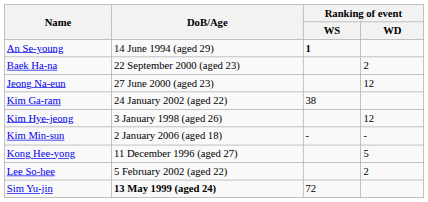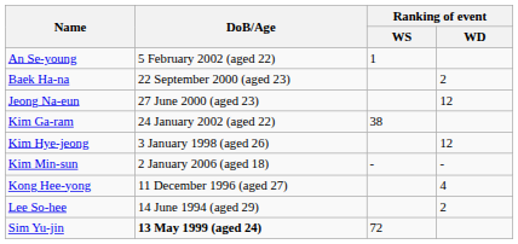 <table class="wikitable" style="width:600px; font-size:95%;">
 <tr>
 <th rowspan="2" align="left">Name</th>
 <th rowspan="2" align="left">DoB/Age</th>
 <th colspan="2" align="center">Ranking of event</th>
 </tr>
 <tr>
 <th align="center">WS</th>
 <th align="center">WD</th>
 </tr>
 <tr>
 <td align="left"><a href='#'>An Se-young</a></td>
-<td align="left">14 June 1994 (aged 29)</td>
-<td><strong>1</strong></td>
+<td align="left">5 February 2002 (aged 22)</td>
+<td>1</td>
 <td></td>
 </tr>
 <tr>
 <td align="left"><a href='#'>Baek Ha-na</a></td>
 <td align="left">22 September 2000 (aged 23)</td>
 <td></td>
 <td>2</td>
 </tr>
 <tr>
 <td align="left"><a href='#'>Jeong Na-eun</a></td>
 <td align="left">27 June 2000 (aged 23)</td>
 <td></td>
 <td>12</td>
 </tr>
 <tr>
 <td align="left"><a href='#'>Kim Ga-ram</a></td>
 <td align="left">24 January 2002 (aged 22)</td>
 <td>38</td>
 <td></td>
 </tr>
 <tr>
 <td align="left"><a href='#'>Kim Hye-jeong</a></td>
 <td align="left">3 January 1998 (aged 26)</td>
 <td></td>
 <td>12</td>
 </tr>
 <tr>
 <td align="left"><a href='#'>Kim Min-sun</a></td>
 <td align="left">2 January 2006 (aged 18)</td>
 <td>-</td>
 <td>-</td>
 </tr>
 <tr>
 <td align="left"><a href='#'>Kong Hee-yong</a></td>
 <td align="left">11 December 1996 (aged 27)</td>
 <td></td>
-<td>5</td>
+<td>4</td>
 </tr>
 <tr>
 <td align="left"><a href='#'>Lee So-hee</a></td>
-<td align="left">5 February 2002 (aged 22)</td>
+<td align="left">14 June 1994 (aged 29)</td>
 <td></td>
 <td>2</td>
 </tr>
 <tr>
 <td align="left"><a href='#'>Sim Yu-jin</a></td>
 <td align="left"><strong>13 May 1999 (aged 24)</strong></td>
 <td>72</td>
 <td></td>
 </tr>
 </table>
